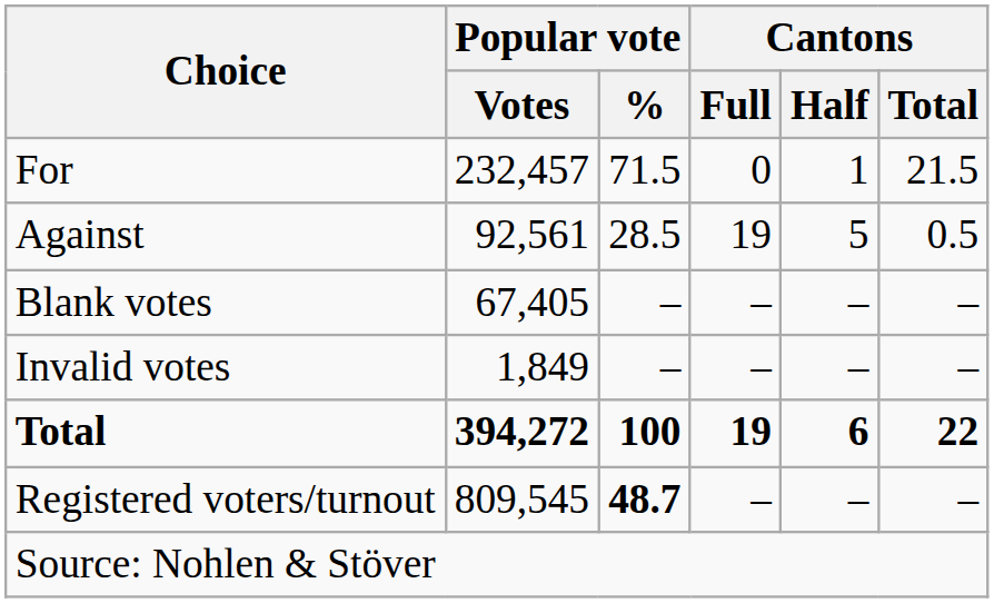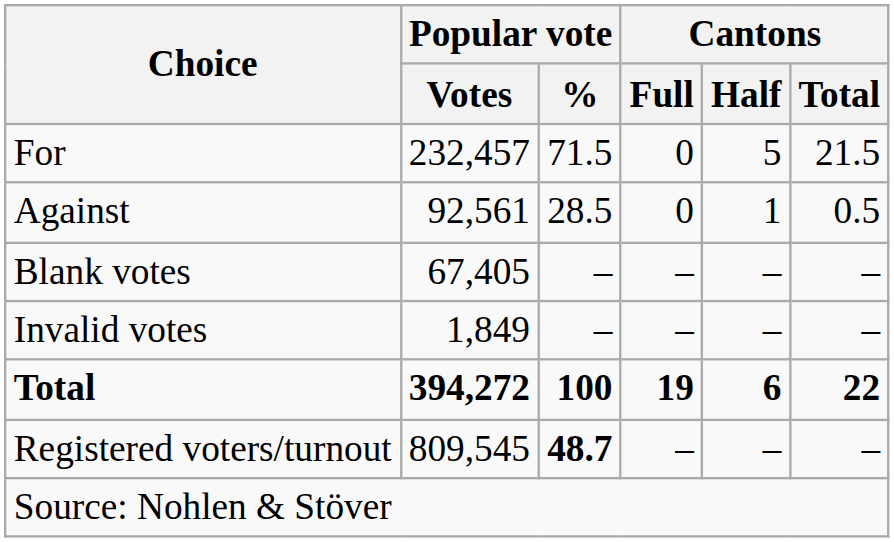 <table class=wikitable style=text-align:right>
 <tr>
 <th rowspan=2>Choice</th>
 <th colspan=2>Popular vote</th>
 <th colspan=3>Cantons</th>
 </tr>
 <tr>
 <th>Votes</th>
 <th>%</th>
 <th>Full</th>
 <th>Half</th>
 <th>Total</th>
 </tr>
 <tr>
 <td align=left>For</td>
 <td>232,457</td>
 <td>71.5</td>
 <td>0</td>
-<td>1</td>
+<td>5</td>
 <td>21.5</td>
 </tr>
 <tr>
 <td align=left>Against</td>
 <td>92,561</td>
 <td>28.5</td>
-<td>19</td>
-<td>5</td>
+<td>0</td>
+<td>1</td>
 <td>0.5</td>
 </tr>
 <tr>
 <td align=left>Blank votes</td>
 <td>67,405</td>
 <td>–</td>
 <td>–</td>
 <td>–</td>
 <td>–</td>
 </tr>
 <tr>
 <td align=left>Invalid votes</td>
 <td>1,849</td>
 <td>–</td>
 <td>–</td>
 <td>–</td>
 <td>–</td>
 </tr>
 <tr>
 <td align=left><strong>Total</strong></td>
 <td><strong>394,272</strong></td>
 <td><strong>100</strong></td>
 <td><strong>19</strong></td>
 <td><strong>6</strong></td>
 <td><strong>22</strong></td>
 </tr>
 <tr>
 <td align=left>Registered voters/turnout</td>
 <td>809,545</td>
 <td><strong>48.7</strong></td>
 <td>–</td>
 <td>–</td>
 <td>–</td>
 </tr>
 <tr>
 <td align=left colspan=6>Source: Nohlen & Stöver</td>
 </tr>
 </table>
